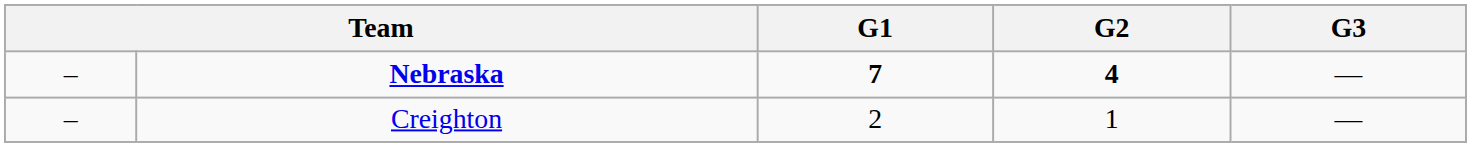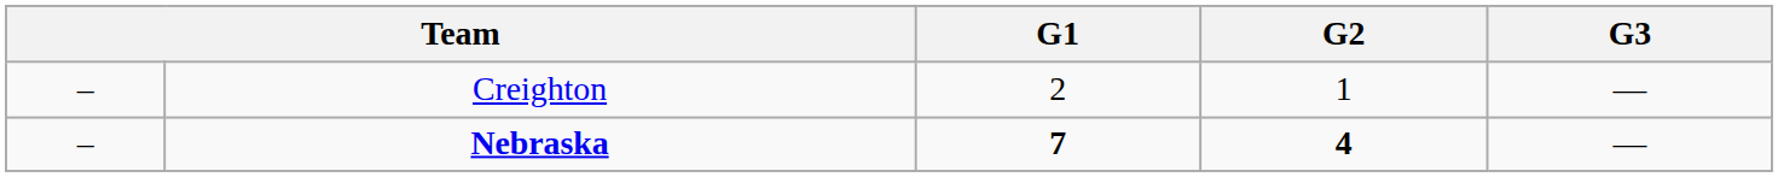 <table class="wikitable" style="font-size:90%; width: 60%; text-align: center">
 <tr>
 <th colspan=2>Team</th>
 <th>G1</th>
 <th>G2</th>
 <th>G3</th>
 </tr>
 <tr>
 <td>–</td>
+<td><a href='#'>Creighton</a></td>
+<td>2</td>
+<td>1</td>
+<td>—</td>
+</tr>
+<tr>
+<td>–</td>
 <td><strong><a href='#'>Nebraska</a></strong></td>
 <td><strong>7</strong></td>
 <td><strong>4</strong></td>
 <td>—</td>
 </tr>
-<tr>
-<td>–</td>
-<td><a href='#'>Creighton</a></td>
-<td>2</td>
-<td>1</td>
-<td>—</td>
-</tr>
 </table>
